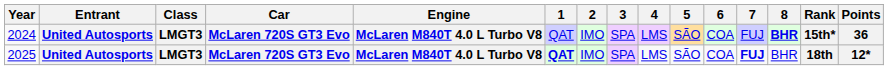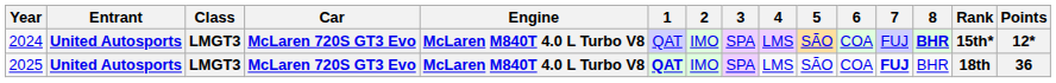 <table class="wikitable" style="text-align:center; font-size:85%">
 <tr>
 <th>Year</th>
 <th>Entrant</th>
 <th>Class</th>
 <th>Car</th>
 <th>Engine</th>
 <th>1</th>
 <th>2</th>
 <th>3</th>
 <th>4</th>
 <th>5</th>
 <th>6</th>
 <th>7</th>
 <th>8</th>
 <th>Rank</th>
 <th>Points</th>
 </tr>
 <tr>
 <td><a href='#'>2024</a></td>
 <th nowrap><a href='#'>United Autosports</a></th>
 <th>LMGT3</th>
 <th nowrap><a href='#'>McLaren 720S GT3 Evo</a></th>
 <th nowrap><a href='#'>McLaren</a> <a href='#'>M840T</a> 4.0 L Turbo V8</th>
 <td style="background:#CFCFFF;"><a href='#'>QAT</a><br></td>
 <td style="background:#DFFFDF;"><a href='#'>IMO</a><br></td>
 <td style="background:#EFCFFF;"><a href='#'>SPA</a><br></td>
 <td style="background:#EFCFFF;"><a href='#'>LMS</a><br></td>
 <td style="background:#FFDF9F;"><a href='#'>SÃO</a><br></td>
 <td style="background:#DFFFDF;"><a href='#'>COA</a><br></td>
 <td style="background:#CFCFFF;"><a href='#'>FUJ</a><br></td>
 <td style="background:#DFFFDF;"><strong><a href='#'>BHR</a></strong><br></td>
 <th>15th*</th>
-<th>36</th>
+<th>12*</th>
 </tr>
 <tr>
 <td><a href='#'>2025</a></td>
 <th><a href='#'>United Autosports</a></th>
 <th>LMGT3</th>
 <th><a href='#'>McLaren 720S GT3 Evo</a></th>
 <th><a href='#'>McLaren</a> <a href='#'>M840T</a> 4.0 L Turbo V8</th>
 <td style="background:#DFFFDF;"><strong><a href='#'>QAT</a></strong><br></td>
 <td style="background:#DFFFDF;"><a href='#'>IMO</a><br></td>
 <td style="background:#EFCFFF;"><a href='#'>SPA</a><br></td>
 <td style="background:#;"><a href='#'>LMS</a><br></td>
 <td style="background:#;"><a href='#'>SÃO</a><br></td>
 <td style="background:#;"><a href='#'>COA</a><br></td>
 <td style="background:#;"><strong><a href='#'>FUJ</a><br></strong></td>
 <td style="background:#;"><a href='#'>BHR</a><br></td>
 <th>18th</th>
-<th>12*</th>
+<th>36</th>
 </tr>
 </table>
